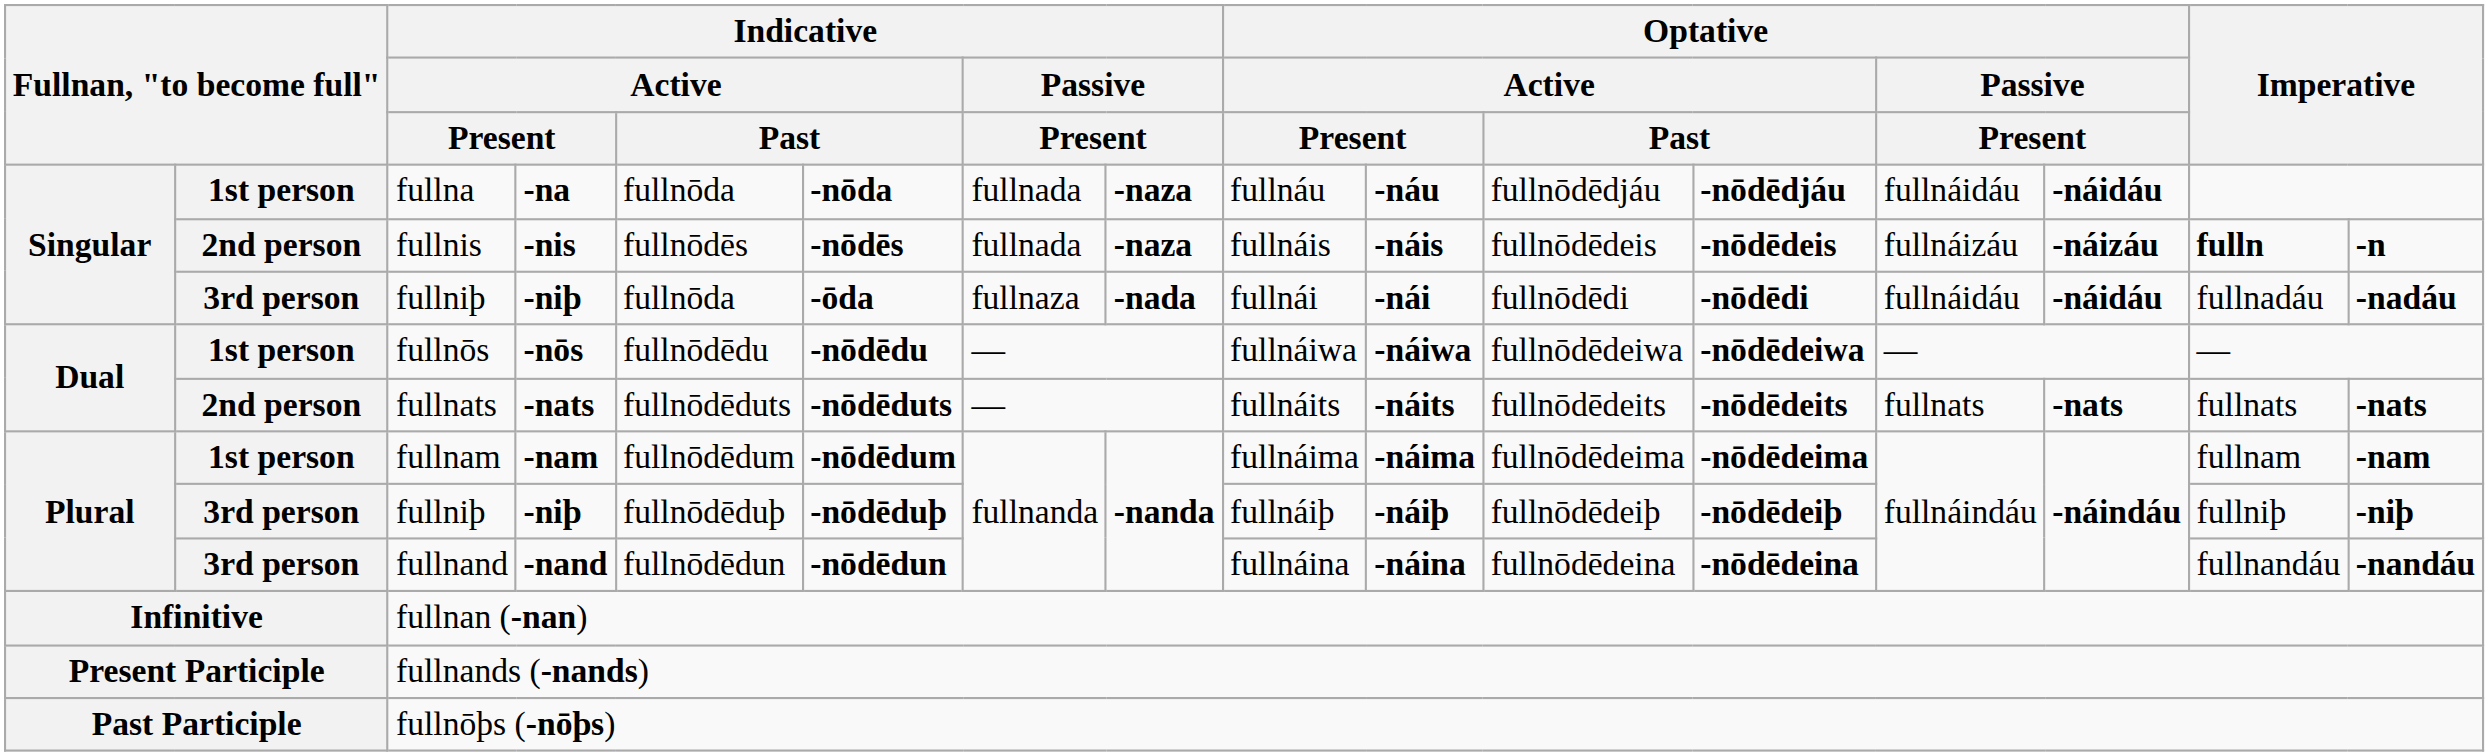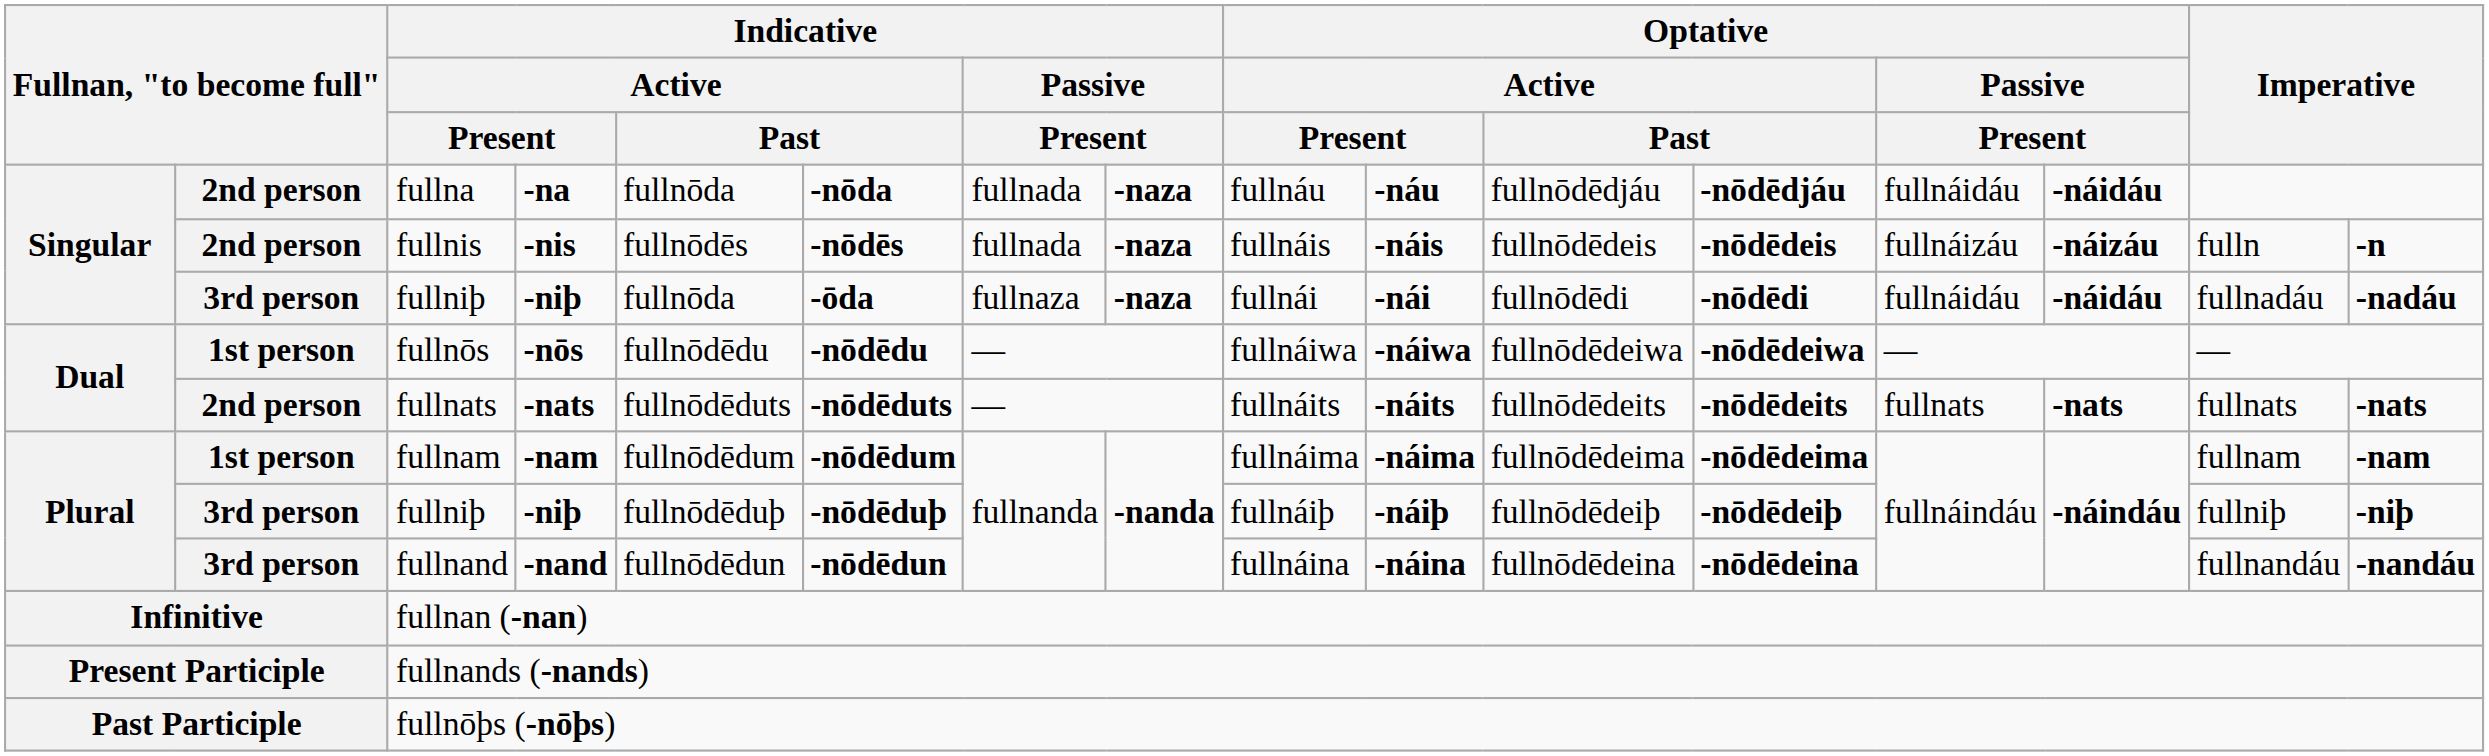 <table class="wikitable mw-collapsible">
 <tr>
 <th colspan="2" rowspan="3">Fullnan, "to become full"</th>
 <th colspan="6">Indicative</th>
 <th colspan="6">Optative</th>
 <th colspan="2" rowspan="3">Imperative</th>
 </tr>
 <tr>
 <th colspan="4">Active</th>
 <th colspan="2">Passive</th>
 <th colspan="4">Active</th>
 <th colspan="2">Passive</th>
 </tr>
 <tr>
 <th colspan="2">Present</th>
 <th colspan="2">Past</th>
 <th colspan="2">Present</th>
 <th colspan="2">Present</th>
 <th colspan="2">Past</th>
 <th colspan="2">Present</th>
 </tr>
 <tr>
 <th rowspan="3">Singular</th>
-<th>1st person</th>
+<th>2nd person</th>
 <td>fullna</td>
 <td><strong>-na</strong></td>
 <td>fullnōda</td>
 <td><strong>-nōda</strong></td>
 <td>fullnada</td>
 <td><strong>-naza</strong></td>
 <td>fullnáu</td>
 <td><strong>-náu</strong></td>
 <td>fullnōdēdjáu</td>
 <td><strong>-nōdēdjáu</strong></td>
 <td>fullnáidáu</td>
 <td><strong>-náidáu</strong></td>
 <td colspan="2"></td>
 </tr>
 <tr>
 <th>2nd person</th>
 <td>fullnis</td>
 <td><strong>-nis</strong></td>
 <td>fullnōdēs</td>
 <td><strong>-nōdēs</strong></td>
 <td>fullnada</td>
 <td><strong>-naza</strong></td>
 <td>fullnáis</td>
 <td><strong>-náis</strong></td>
 <td>fullnōdēdeis</td>
 <td><strong>-nōdēdeis</strong></td>
 <td>fullnáizáu</td>
 <td><strong>-náizáu</strong></td>
-<td><strong>fulln</strong></td>
+<td>fulln</td>
 <td><strong>-n</strong></td>
 </tr>
 <tr>
 <th>3rd person</th>
 <td>fullniþ</td>
 <td><strong>-niþ</strong></td>
 <td>fullnōda</td>
 <td><strong>-ōda</strong></td>
 <td>fullnaza</td>
-<td><strong>-nada</strong></td>
+<td><strong>-naza</strong></td>
 <td>fullnái</td>
 <td><strong>-nái</strong></td>
 <td>fullnōdēdi</td>
 <td><strong>-nōdēdi</strong></td>
 <td>fullnáidáu</td>
 <td><strong>-náidáu</strong></td>
 <td>fullnadáu</td>
 <td><strong>-nadáu</strong></td>
 </tr>
 <tr>
 <th rowspan="2">Dual</th>
 <th>1st person</th>
 <td>fullnōs</td>
 <td><strong>-nōs</strong></td>
 <td>fullnōdēdu</td>
 <td><strong>-nōdēdu</strong></td>
 <td colspan="2">—</td>
 <td>fullnáiwa</td>
 <td><strong>-náiwa</strong></td>
 <td>fullnōdēdeiwa</td>
 <td><strong>-nōdēdeiwa</strong></td>
 <td colspan="2">—</td>
 <td colspan="2">—</td>
 </tr>
 <tr>
 <th>2nd person</th>
 <td>fullnats</td>
 <td><strong>-nats</strong></td>
 <td>fullnōdēduts</td>
 <td><strong>-nōdēduts</strong></td>
 <td colspan="2">—</td>
 <td>fullnáits</td>
 <td><strong>-náits</strong></td>
 <td>fullnōdēdeits</td>
 <td><strong>-nōdēdeits</strong></td>
 <td>fullnats</td>
 <td><strong>-nats</strong></td>
 <td>fullnats</td>
 <td><strong>-nats</strong></td>
 </tr>
 <tr>
 <th rowspan="3">Plural</th>
 <th>1st person</th>
 <td>fullnam</td>
 <td><strong>-nam</strong></td>
 <td>fullnōdēdum</td>
 <td><strong>-nōdēdum</strong></td>
 <td rowspan="3">fullnanda</td>
 <td rowspan="3"><strong>-nanda</strong></td>
 <td>fullnáima</td>
 <td><strong>-náima</strong></td>
 <td>fullnōdēdeima</td>
 <td><strong>-nōdēdeima</strong></td>
 <td rowspan="3">fullnáindáu</td>
 <td rowspan="3"><strong>-náindáu</strong></td>
 <td>fullnam</td>
 <td><strong>-nam</strong></td>
 </tr>
 <tr>
 <th>3rd person</th>
 <td>fullniþ</td>
 <td><strong>-niþ</strong></td>
 <td>fullnōdēduþ</td>
 <td><strong>-nōdēduþ</strong></td>
 <td>fullnáiþ</td>
 <td><strong>-náiþ</strong></td>
 <td>fullnōdēdeiþ</td>
 <td><strong>-nōdēdeiþ</strong></td>
 <td>fullniþ</td>
 <td><strong>-niþ</strong></td>
 </tr>
 <tr>
 <th>3rd person</th>
 <td>fullnand</td>
 <td><strong>-nand</strong></td>
 <td>fullnōdēdun</td>
 <td><strong>-nōdēdun</strong></td>
 <td>fullnáina</td>
 <td><strong>-náina</strong></td>
 <td>fullnōdēdeina</td>
 <td><strong>-nōdēdeina</strong></td>
 <td>fullnandáu</td>
 <td><strong>-nandáu</strong></td>
 </tr>
 <tr>
 <th colspan="2">Infinitive</th>
 <td colspan="14">fullnan (<strong>-nan</strong>)</td>
 </tr>
 <tr>
 <th colspan="2">Present Participle</th>
 <td colspan="14">fullnands (<strong>-nands</strong>)</td>
 </tr>
 <tr>
 <th colspan="2">Past Participle</th>
 <td colspan="14">fullnōþs (<strong>-nōþs</strong>)</td>
 </tr>
 </table>
